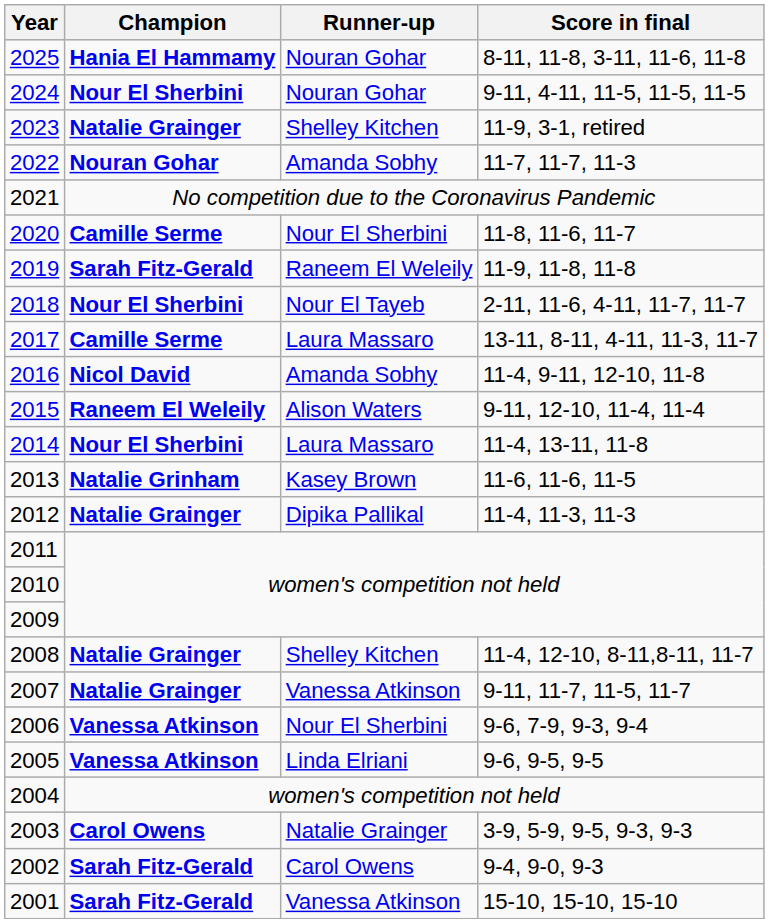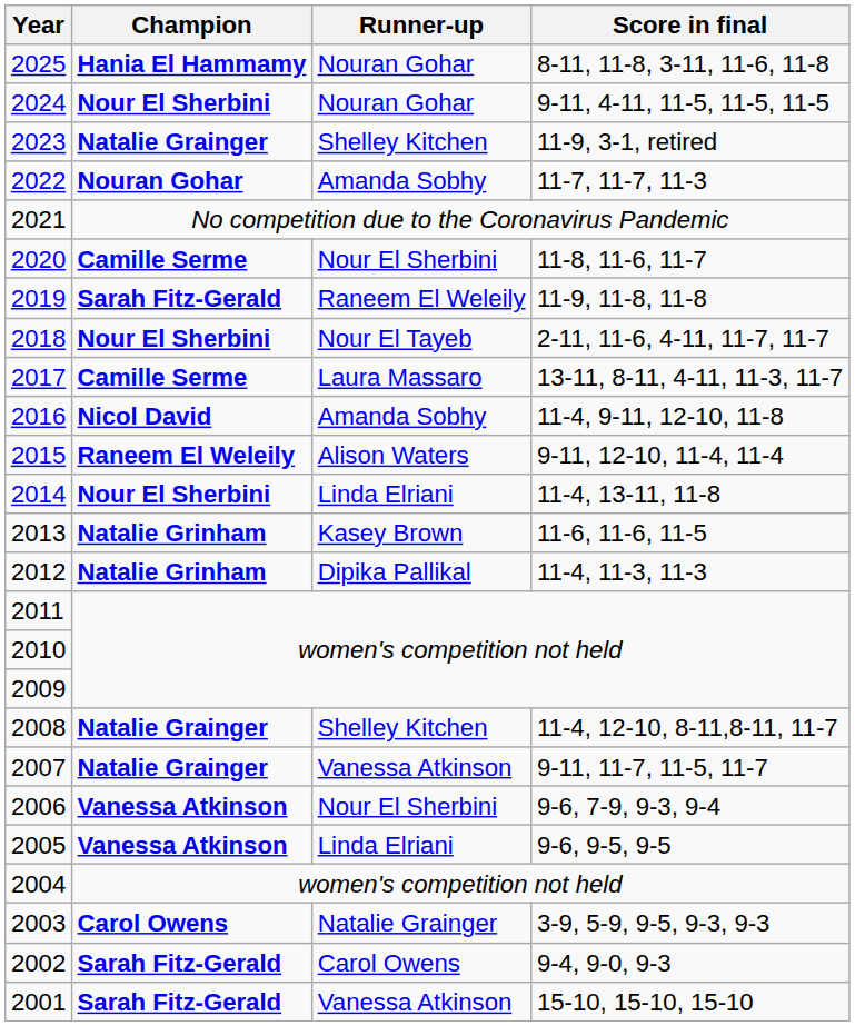 <table class="wikitable"style="font-size:95%;">
 <tr>
 <th>Year</th>
 <th>Champion</th>
 <th>Runner-up</th>
 <th>Score in final</th>
 </tr>
 <tr>
 <td><a href='#'>2025</a></td>
 <td> <strong><a href='#'>Hania El Hammamy</a></strong></td>
 <td> <a href='#'>Nouran Gohar</a></td>
 <td>8-11, 11-8, 3-11, 11-6, 11-8</td>
 </tr>
 <tr>
 <td><a href='#'>2024</a></td>
 <td> <strong><a href='#'>Nour El Sherbini</a></strong></td>
 <td> <a href='#'>Nouran Gohar</a></td>
 <td>9-11, 4-11, 11-5, 11-5, 11-5</td>
 </tr>
 <tr>
 <td><a href='#'>2023</a></td>
 <td> <strong><a href='#'>Natalie Grainger</a></strong></td>
 <td> <a href='#'>Shelley Kitchen</a></td>
 <td>11-9, 3-1, retired</td>
 </tr>
 <tr>
 <td><a href='#'>2022</a></td>
 <td> <strong><a href='#'>Nouran Gohar</a></strong></td>
 <td> <a href='#'>Amanda Sobhy</a></td>
 <td>11-7, 11-7, 11-3</td>
 </tr>
 <tr>
 <td>2021</td>
 <td rowspan=1 colspan=3 align="center"><em>No competition due to the Coronavirus Pandemic</em></td>
 </tr>
 <tr>
 <td><a href='#'>2020</a></td>
 <td> <strong><a href='#'>Camille Serme</a></strong></td>
 <td> <a href='#'>Nour El Sherbini</a></td>
 <td>11-8, 11-6, 11-7</td>
 </tr>
 <tr>
 <td><a href='#'>2019</a></td>
 <td> <strong><a href='#'>Sarah Fitz-Gerald</a></strong></td>
 <td> <a href='#'>Raneem El Weleily</a></td>
 <td>11-9, 11-8, 11-8</td>
 </tr>
 <tr>
 <td><a href='#'>2018</a></td>
 <td> <strong><a href='#'>Nour El Sherbini</a></strong></td>
 <td> <a href='#'>Nour El Tayeb</a></td>
 <td>2-11, 11-6, 4-11, 11-7, 11-7</td>
 </tr>
 <tr>
 <td><a href='#'>2017</a></td>
 <td> <strong><a href='#'>Camille Serme</a></strong></td>
 <td> <a href='#'>Laura Massaro</a></td>
 <td>13-11, 8-11, 4-11, 11-3, 11-7</td>
 </tr>
 <tr>
 <td><a href='#'>2016</a></td>
 <td> <strong><a href='#'>Nicol David</a></strong></td>
 <td> <a href='#'>Amanda Sobhy</a></td>
 <td>11-4, 9-11, 12-10, 11-8</td>
 </tr>
 <tr>
 <td><a href='#'>2015</a></td>
 <td> <strong><a href='#'>Raneem El Weleily</a></strong></td>
 <td> <a href='#'>Alison Waters</a></td>
 <td>9-11, 12-10, 11-4, 11-4</td>
 </tr>
 <tr>
 <td><a href='#'>2014</a></td>
 <td> <strong><a href='#'>Nour El Sherbini</a></strong></td>
-<td> <a href='#'>Laura Massaro</a></td>
+<td> <a href='#'>Linda Elriani</a></td>
 <td>11-4, 13-11, 11-8</td>
 </tr>
 <tr>
 <td>2013</td>
 <td> <strong><a href='#'>Natalie Grinham</a></strong></td>
 <td> <a href='#'>Kasey Brown</a></td>
 <td>11-6, 11-6, 11-5</td>
 </tr>
 <tr>
 <td>2012</td>
-<td> <strong><a href='#'>Natalie Grainger</a></strong></td>
+<td> <strong><a href='#'>Natalie Grinham</a></strong></td>
 <td> <a href='#'>Dipika Pallikal</a></td>
 <td>11-4, 11-3, 11-3</td>
 </tr>
 <tr>
 <td>2011</td>
 <td rowspan=3 colspan=3 align="center"><em>women's competition not held</em></td>
 </tr>
 <tr>
 <td>2010</td>
 </tr>
 <tr>
 <td>2009</td>
 </tr>
 <tr>
 <td>2008</td>
 <td> <strong><a href='#'>Natalie Grainger</a></strong></td>
 <td> <a href='#'>Shelley Kitchen</a></td>
 <td>11-4, 12-10, 8-11,8-11, 11-7</td>
 </tr>
 <tr>
 <td>2007</td>
 <td> <strong><a href='#'>Natalie Grainger</a></strong></td>
 <td> <a href='#'>Vanessa Atkinson</a></td>
 <td>9-11, 11-7, 11-5, 11-7</td>
 </tr>
 <tr>
 <td>2006</td>
 <td> <strong><a href='#'>Vanessa Atkinson</a></strong></td>
 <td> <a href='#'>Nour El Sherbini</a></td>
 <td>9-6, 7-9, 9-3, 9-4</td>
 </tr>
 <tr>
 <td>2005</td>
 <td> <strong><a href='#'>Vanessa Atkinson</a></strong></td>
 <td> <a href='#'>Linda Elriani</a></td>
 <td>9-6, 9-5, 9-5</td>
 </tr>
 <tr>
 <td>2004</td>
 <td rowspan=1 colspan=3 align="center"><em>women's competition not held</em></td>
 </tr>
 <tr>
 <td>2003</td>
 <td> <strong><a href='#'>Carol Owens</a></strong></td>
 <td> <a href='#'>Natalie Grainger</a></td>
 <td>3-9, 5-9, 9-5, 9-3, 9-3</td>
 </tr>
 <tr>
 <td>2002</td>
 <td> <strong><a href='#'>Sarah Fitz-Gerald</a></strong></td>
 <td> <a href='#'>Carol Owens</a></td>
 <td>9-4, 9-0, 9-3</td>
 </tr>
 <tr>
 <td>2001</td>
 <td> <strong><a href='#'>Sarah Fitz-Gerald</a></strong></td>
 <td> <a href='#'>Vanessa Atkinson</a></td>
 <td>15-10, 15-10, 15-10</td>
 </tr>
 </table>
